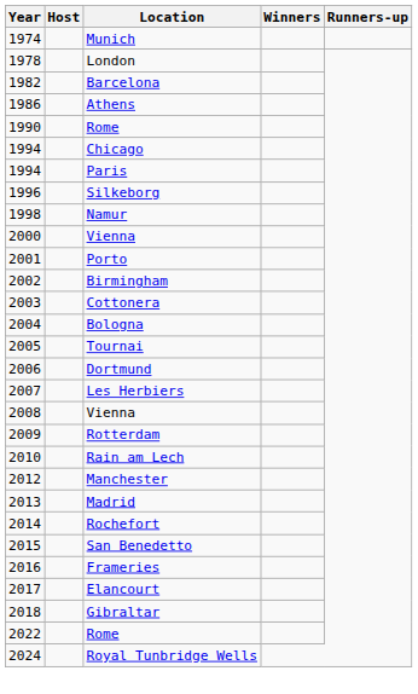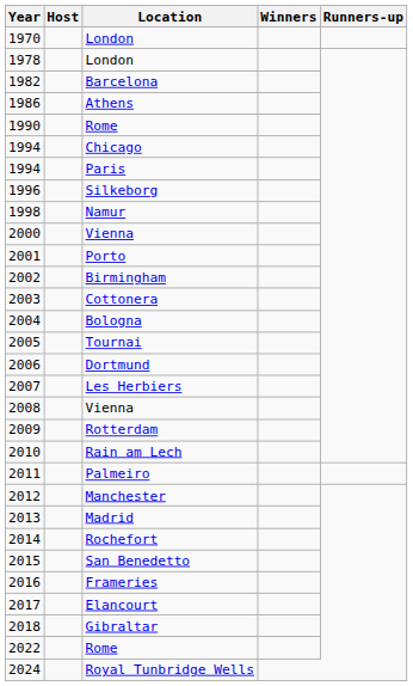 <table class="wikitable sortable">
 <tr>
 <th>Year</th>
 <th>Host</th>
 <th>Location</th>
 <th>Winners</th>
 <th>Runners-up</th>
 </tr>
 <tr>
-<td>1974</td>
+<td>1970</td>
 <td></td>
-<td><a href='#'>Munich</a></td>
+<td><a href='#'>London</a></td>
 <td></td>
 <td></td>
 </tr>
 <tr>
 <td>1978</td>
 <td></td>
 <td>London</td>
 <td></td>
 </tr>
 <tr>
 <td>1982</td>
 <td></td>
 <td><a href='#'>Barcelona</a></td>
 <td></td>
 </tr>
 <tr>
 <td>1986</td>
 <td></td>
 <td><a href='#'>Athens</a></td>
 <td></td>
 </tr>
 <tr>
 <td>1990</td>
 <td></td>
 <td><a href='#'>Rome</a></td>
 <td></td>
 </tr>
 <tr>
 <td>1994</td>
 <td></td>
 <td><a href='#'>Chicago</a></td>
 <td></td>
 </tr>
 <tr>
 <td>1994</td>
 <td></td>
 <td><a href='#'>Paris</a></td>
 <td></td>
 </tr>
 <tr>
 <td>1996</td>
 <td></td>
 <td><a href='#'>Silkeborg</a></td>
 <td></td>
 </tr>
 <tr>
 <td>1998</td>
 <td></td>
 <td><a href='#'>Namur</a></td>
 <td></td>
 </tr>
 <tr>
 <td>2000</td>
 <td></td>
 <td><a href='#'>Vienna</a></td>
 <td></td>
 </tr>
 <tr>
 <td>2001</td>
 <td></td>
 <td><a href='#'>Porto</a></td>
 <td></td>
 </tr>
 <tr>
 <td>2002</td>
 <td></td>
 <td><a href='#'>Birmingham</a></td>
 <td></td>
 </tr>
 <tr>
 <td>2003</td>
 <td></td>
 <td><a href='#'>Cottonera</a></td>
 <td></td>
 </tr>
 <tr>
 <td>2004</td>
 <td></td>
 <td><a href='#'>Bologna</a></td>
 <td></td>
 </tr>
 <tr>
 <td>2005</td>
 <td></td>
 <td><a href='#'>Tournai</a></td>
 <td></td>
 </tr>
 <tr>
 <td>2006</td>
 <td></td>
 <td><a href='#'>Dortmund</a></td>
 <td></td>
 </tr>
 <tr>
 <td>2007</td>
 <td></td>
 <td><a href='#'>Les Herbiers</a></td>
 <td></td>
 </tr>
 <tr>
 <td>2008</td>
 <td></td>
 <td>Vienna</td>
 <td></td>
 </tr>
 <tr>
 <td>2009</td>
 <td></td>
 <td><a href='#'>Rotterdam</a></td>
 <td></td>
 </tr>
 <tr>
 <td>2010</td>
 <td></td>
 <td><a href='#'>Rain am Lech</a></td>
 <td></td>
 </tr>
 <tr>
+<td>2011</td>
+<td></td>
+<td><a href='#'>Palmeiro</a></td>
+<td></td>
+<td></td>
+</tr>
+<tr>
 <td>2012</td>
 <td></td>
 <td><a href='#'>Manchester</a></td>
 <td></td>
 </tr>
 <tr>
 <td>2013</td>
 <td></td>
 <td><a href='#'>Madrid</a></td>
 <td></td>
 </tr>
 <tr>
 <td>2014</td>
 <td></td>
 <td><a href='#'>Rochefort</a></td>
 <td></td>
 </tr>
 <tr>
 <td>2015</td>
 <td></td>
 <td><a href='#'>San Benedetto</a></td>
 <td></td>
 </tr>
 <tr>
 <td>2016</td>
 <td></td>
 <td><a href='#'>Frameries</a></td>
 <td></td>
 </tr>
 <tr>
 <td>2017</td>
 <td></td>
 <td><a href='#'>Elancourt</a></td>
 <td></td>
 </tr>
 <tr>
 <td>2018</td>
 <td></td>
 <td><a href='#'>Gibraltar</a></td>
 <td></td>
 </tr>
 <tr>
 <td>2022</td>
 <td></td>
 <td><a href='#'>Rome</a></td>
 <td></td>
 </tr>
 <tr>
 <td>2024</td>
 <td></td>
 <td><a href='#'>Royal Tunbridge Wells</a></td>
 </tr>
 </table>
